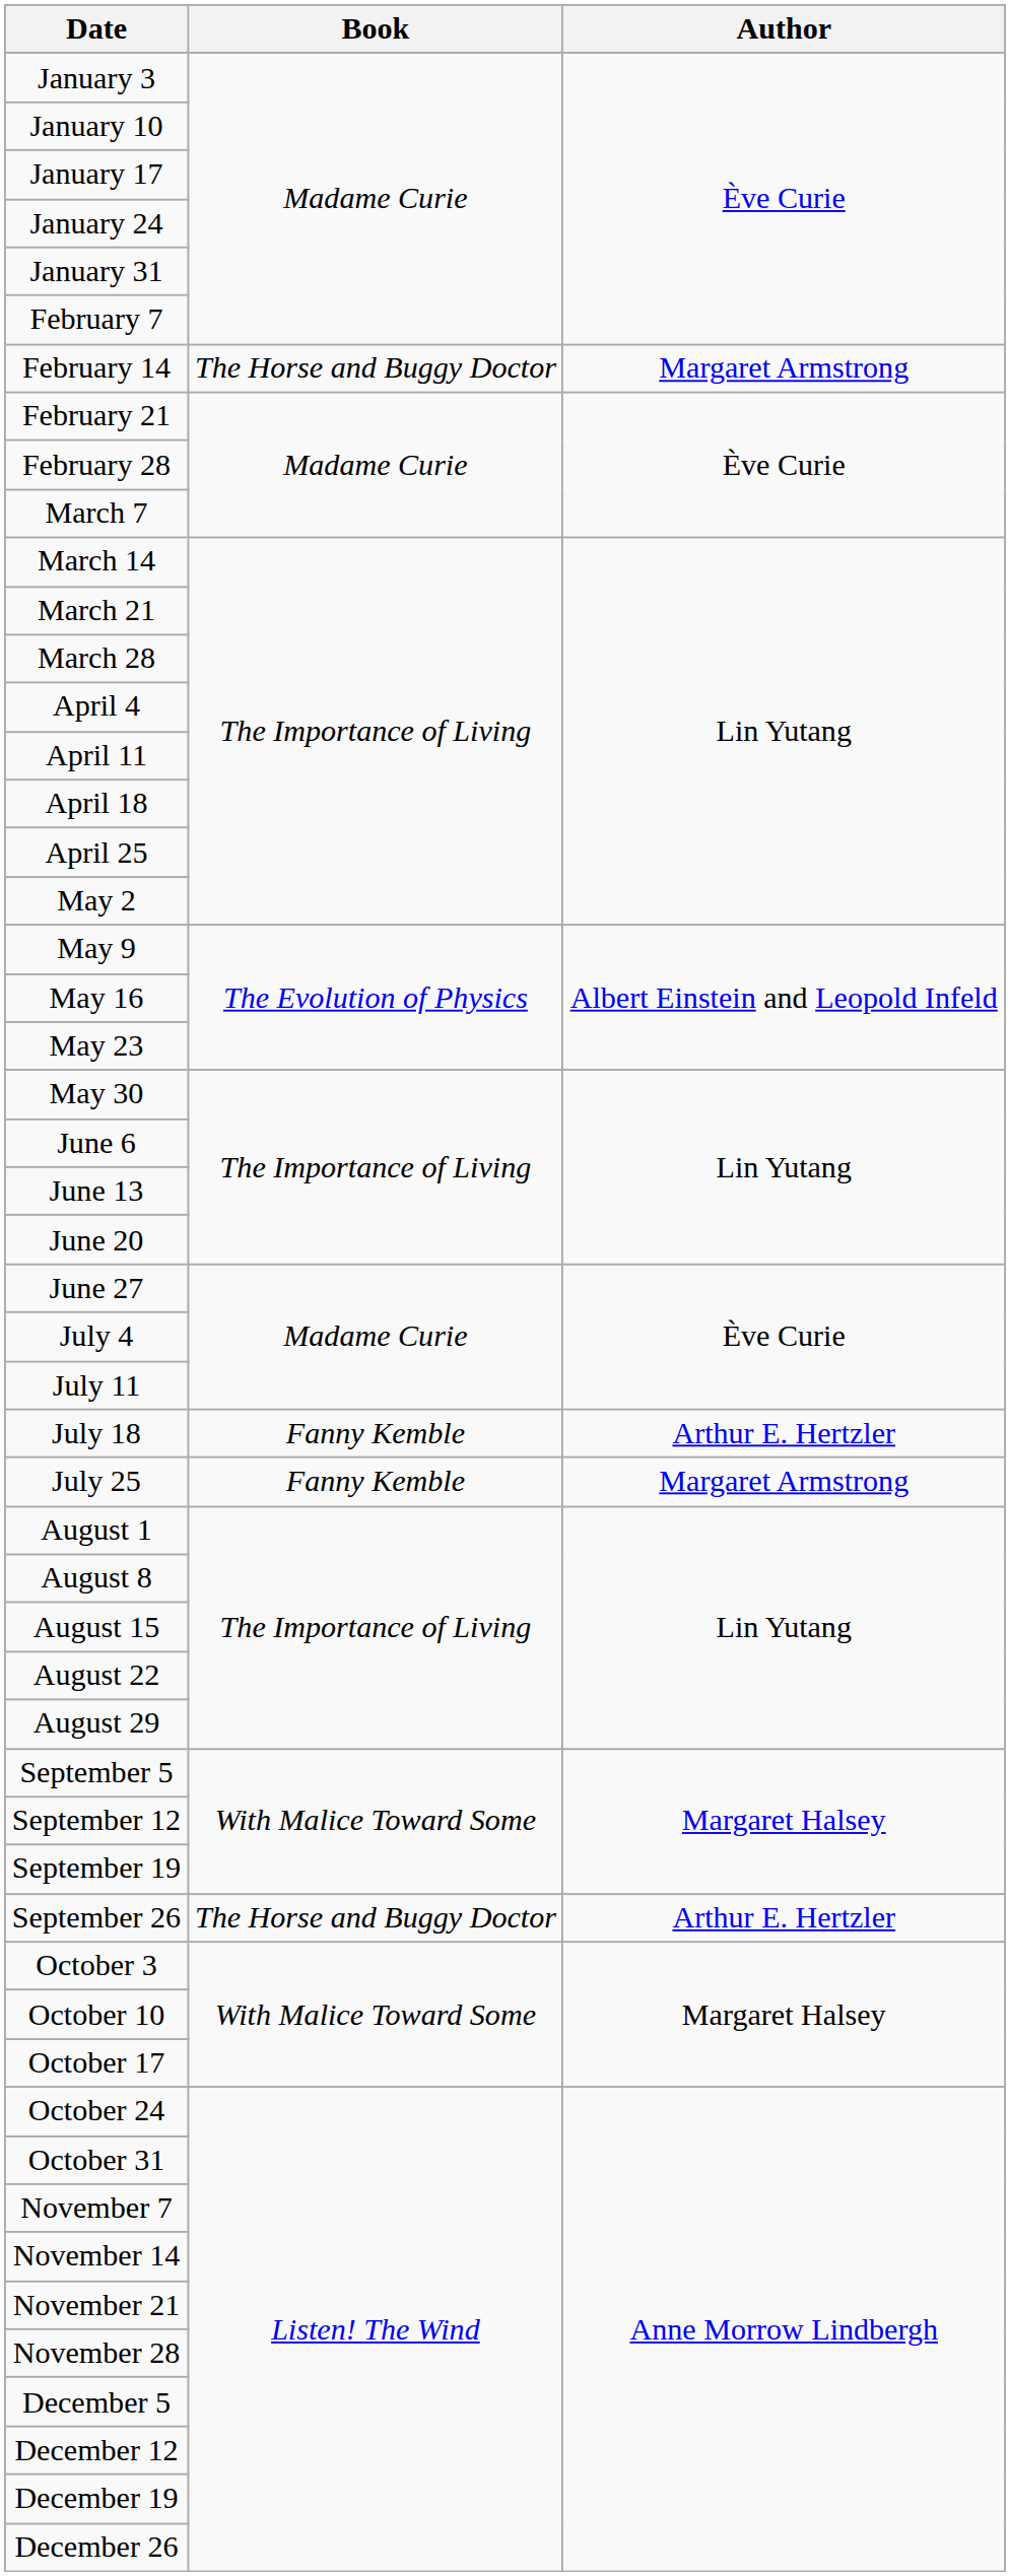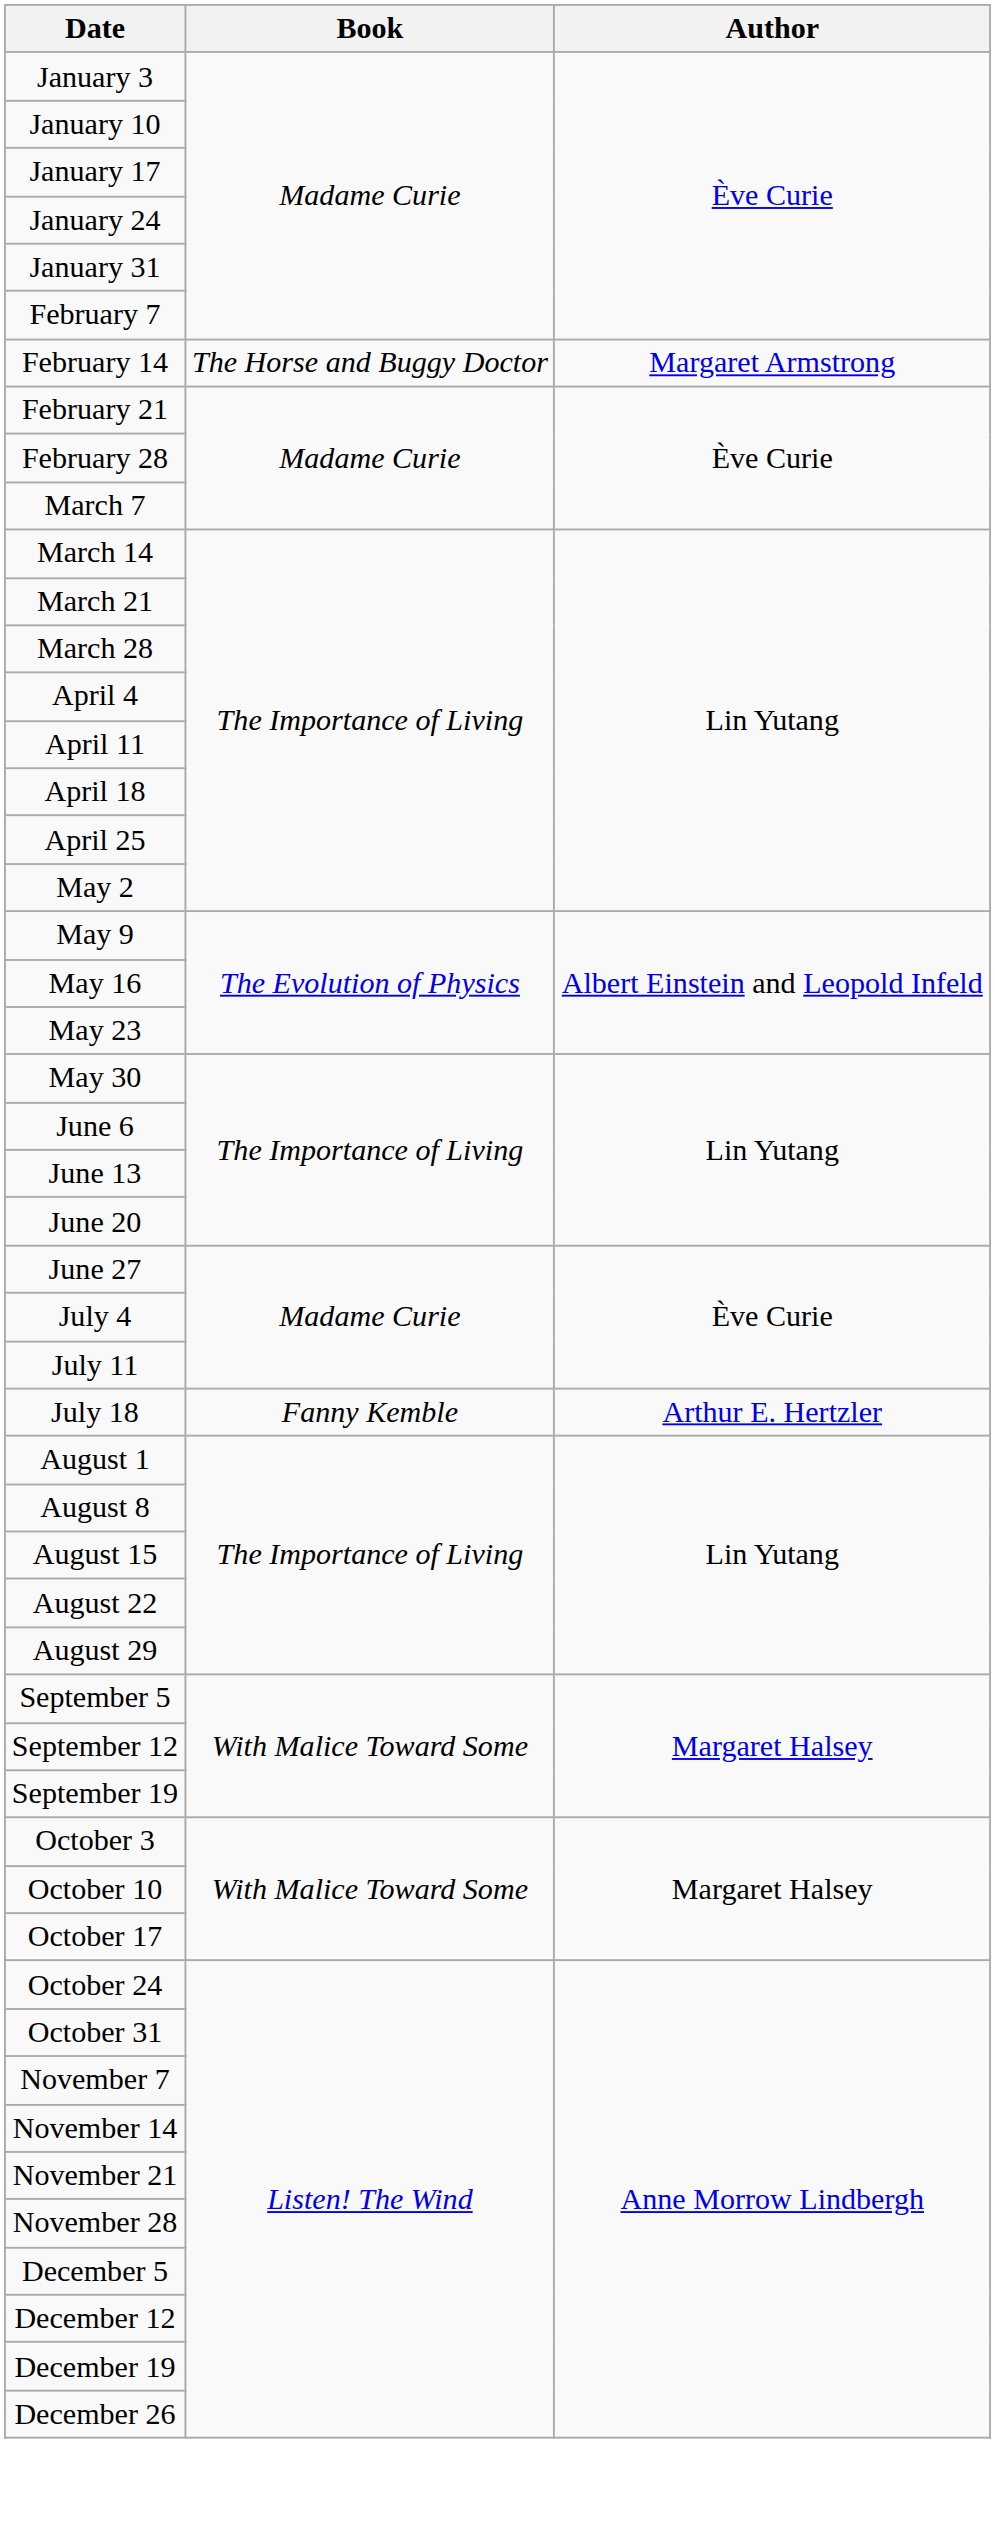 <table class="wikitable sortable" style="text-align: center">
 <tr>
 <th>Date</th>
 <th>Book</th>
 <th>Author</th>
 </tr>
 <tr>
 <td>January 3</td>
 <td rowspan=6><em>Madame Curie</em></td>
 <td rowspan=6><a href='#'>Ève Curie</a></td>
 </tr>
 <tr>
 <td>January 10</td>
 </tr>
 <tr>
 <td>January 17</td>
 </tr>
 <tr>
 <td>January 24</td>
 </tr>
 <tr>
 <td>January 31</td>
 </tr>
 <tr>
 <td>February 7</td>
 </tr>
 <tr>
 <td>February 14</td>
 <td><em>The Horse and Buggy Doctor</em></td>
 <td><a href='#'>Margaret Armstrong</a></td>
 </tr>
 <tr>
 <td>February 21</td>
 <td rowspan=3><em>Madame Curie</em></td>
 <td rowspan=3>Ève Curie</td>
 </tr>
 <tr>
 <td>February 28</td>
 </tr>
 <tr>
 <td>March 7</td>
 </tr>
 <tr>
 <td>March 14</td>
 <td rowspan=8><em>The Importance of Living</em></td>
 <td rowspan=8>Lin Yutang</td>
 </tr>
 <tr>
 <td>March 21</td>
 </tr>
 <tr>
 <td>March 28</td>
 </tr>
 <tr>
 <td>April 4</td>
 </tr>
 <tr>
 <td>April 11</td>
 </tr>
 <tr>
 <td>April 18</td>
 </tr>
 <tr>
 <td>April 25</td>
 </tr>
 <tr>
 <td>May 2</td>
 </tr>
 <tr>
 <td>May 9</td>
 <td rowspan=3><em><a href='#'>The Evolution of Physics</a></em></td>
 <td rowspan=3><a href='#'>Albert Einstein</a> and <a href='#'>Leopold Infeld</a></td>
 </tr>
 <tr>
 <td>May 16</td>
 </tr>
 <tr>
 <td>May 23</td>
 </tr>
 <tr>
 <td>May 30</td>
 <td rowspan=4><em>The Importance of Living</em></td>
 <td rowspan=4>Lin Yutang</td>
 </tr>
 <tr>
 <td>June 6</td>
 </tr>
 <tr>
 <td>June 13</td>
 </tr>
 <tr>
 <td>June 20</td>
 </tr>
 <tr>
 <td>June 27</td>
 <td rowspan=3><em>Madame Curie</em></td>
 <td rowspan=3>Ève Curie</td>
 </tr>
 <tr>
 <td>July 4</td>
 </tr>
 <tr>
 <td>July 11</td>
 </tr>
 <tr>
 <td>July 18</td>
 <td><em>Fanny Kemble</em></td>
 <td><a href='#'>Arthur E. Hertzler</a></td>
 </tr>
 <tr>
-<td>July 25</td>
-<td><em>Fanny Kemble</em></td>
-<td><a href='#'>Margaret Armstrong</a></td>
-</tr>
-<tr>
 <td>August 1</td>
 <td rowspan=5><em>The Importance of Living</em></td>
 <td rowspan=5>Lin Yutang</td>
 </tr>
 <tr>
 <td>August 8</td>
 </tr>
 <tr>
 <td>August 15</td>
 </tr>
 <tr>
 <td>August 22</td>
 </tr>
 <tr>
 <td>August 29</td>
 </tr>
 <tr>
 <td>September 5</td>
 <td rowspan=3><em>With Malice Toward Some</em></td>
 <td rowspan=3><a href='#'>Margaret Halsey</a></td>
 </tr>
 <tr>
 <td>September 12</td>
 </tr>
 <tr>
 <td>September 19</td>
-</tr>
-<tr>
-<td>September 26</td>
-<td><em>The Horse and Buggy Doctor</em></td>
-<td><a href='#'>Arthur E. Hertzler</a></td>
 </tr>
 <tr>
 <td>October 3</td>
 <td rowspan=3><em>With Malice Toward Some</em></td>
 <td rowspan=3>Margaret Halsey</td>
 </tr>
 <tr>
 <td>October 10</td>
 </tr>
 <tr>
 <td>October 17</td>
 </tr>
 <tr>
 <td>October 24</td>
 <td rowspan=10><em><a href='#'>Listen! The Wind</a></em></td>
 <td rowspan=10><a href='#'>Anne Morrow Lindbergh</a></td>
 </tr>
 <tr>
 <td>October 31</td>
 </tr>
 <tr>
 <td>November 7</td>
 </tr>
 <tr>
 <td>November 14</td>
 </tr>
 <tr>
 <td>November 21</td>
 </tr>
 <tr>
 <td>November 28</td>
 </tr>
 <tr>
 <td>December 5</td>
 </tr>
 <tr>
 <td>December 12</td>
 </tr>
 <tr>
 <td>December 19</td>
 </tr>
 <tr>
 <td>December 26</td>
 </tr>
 </table>
